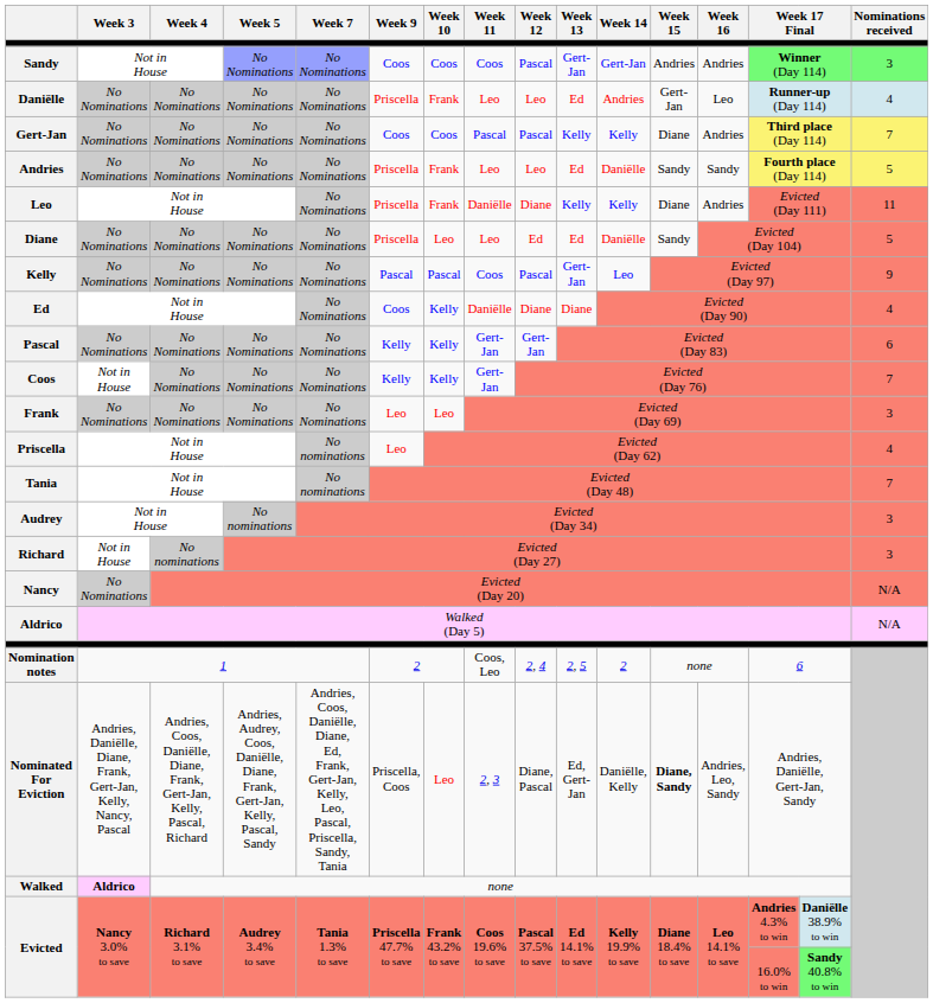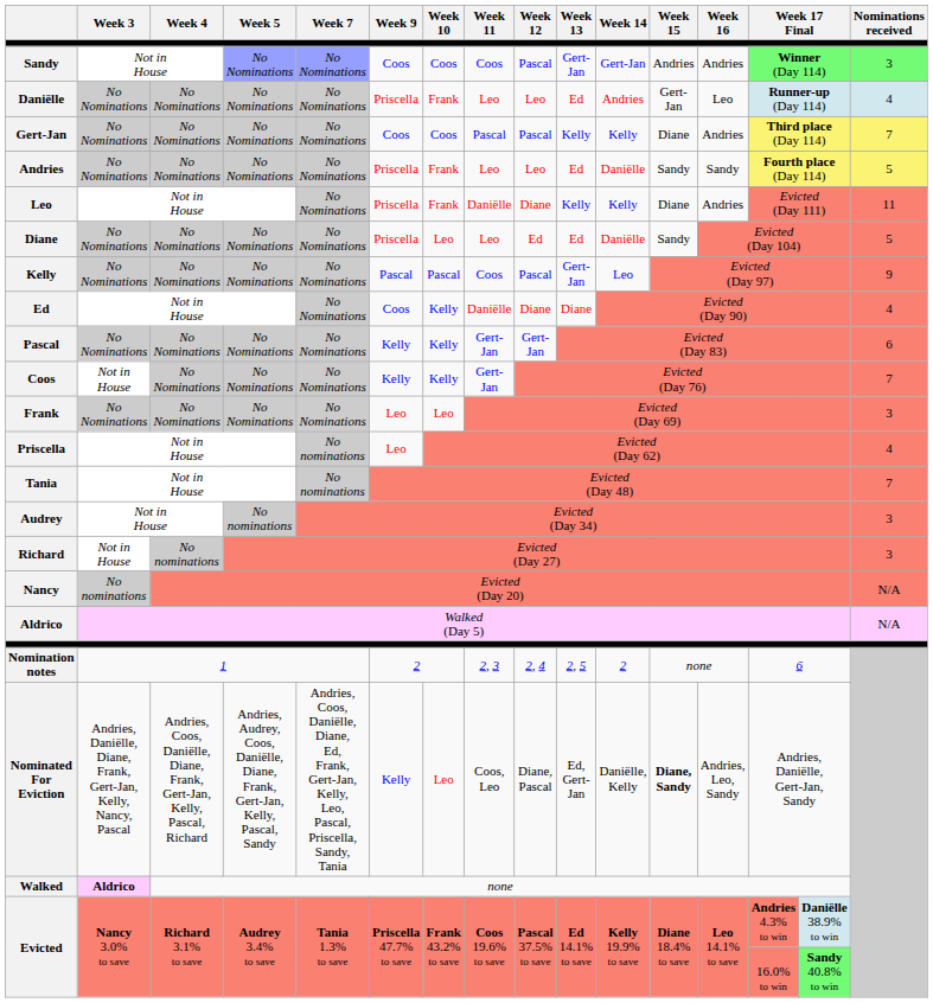 <table class="wikitable" style="text-align:center; width:100%; font-size:85%; line-height:15px;">
 <tr>
 <th style="width:5%"></th>
 <th style="width:5%">Week 3</th>
 <th style="width:5%">Week 4</th>
 <th style="width:5%">Week 5</th>
 <th style="width:5%">Week 7</th>
 <th style="width:5%">Week 9</th>
 <th style="width:5%">Week 10</th>
 <th style="width:5%">Week 11</th>
 <th style="width:5%">Week 12</th>
 <th style="width:5%">Week 13</th>
 <th style="width:5%">Week 14</th>
 <th style="width:5%">Week 15</th>
 <th style="width:5%">Week 16</th>
 <th style="width:5%" colspan="2">Week 17<br>Final</th>
 <th style="width:5%">Nominations<br>received</th>
 </tr>
 <tr>
 <th style="background:#000000" colspan="16"></th>
 </tr>
 <tr>
 <th>Sandy</th>
 <td style="background:#FFFFFF" colspan="2"><em>Not in<br>House</em></td>
 <td style="background:#959FFD;"><em>No<br>Nominations</em></td>
 <td style="background:#959FFD;"><em>No<br>Nominations</em></td>
 <td style="color:blue">Coos</td>
 <td style="color:blue">Coos</td>
 <td style="color:blue">Coos</td>
 <td style="color:blue">Pascal</td>
 <td style="color:blue">Gert-Jan</td>
 <td style="color:blue">Gert-Jan</td>
 <td>Andries</td>
 <td>Andries</td>
 <td colspan="2" style="background:#73FB76"><strong>Winner</strong><br>(Day 114)</td>
 <td style="background:#73FB76">3</td>
 </tr>
 <tr>
 <th>Daniëlle</th>
 <td style="background:#CCCCCC"><em>No<br>Nominations</em></td>
 <td style="background:#CCCCCC"><em>No<br>Nominations</em></td>
 <td style="background:#CCCCCC"><em>No<br>Nominations</em></td>
 <td style="background:#CCCCCC"><em>No<br>Nominations</em></td>
 <td style="color:red">Priscella</td>
 <td style="color:red">Frank</td>
 <td style="color:red">Leo</td>
 <td style="color:red">Leo</td>
 <td style="color:red">Ed</td>
 <td style="color:red">Andries</td>
 <td>Gert-Jan</td>
 <td>Leo</td>
 <td colspan="2" style="background:#D1E8EF"><strong>Runner-up</strong><br>(Day 114)</td>
 <td style="background:#D1E8EF">4</td>
 </tr>
 <tr>
 <th>Gert-Jan</th>
 <td style="background:#CCCCCC"><em>No<br>Nominations</em></td>
 <td style="background:#CCCCCC"><em>No<br>Nominations</em></td>
 <td style="background:#CCCCCC"><em>No<br>Nominations</em></td>
 <td style="background:#CCCCCC"><em>No<br>Nominations</em></td>
 <td style="color:blue">Coos</td>
 <td style="color:blue">Coos</td>
 <td style="color:blue">Pascal</td>
 <td style="color:blue">Pascal</td>
 <td style="color:blue">Kelly</td>
 <td style="color:blue">Kelly</td>
 <td>Diane</td>
 <td>Andries</td>
 <td colspan="2" style="background:#FBF373"><strong>Third place</strong><br>(Day 114)</td>
 <td style="background:#FBF373">7</td>
 </tr>
 <tr>
 <th>Andries</th>
 <td style="background:#CCCCCC"><em>No<br>Nominations</em></td>
 <td style="background:#CCCCCC"><em>No<br>Nominations</em></td>
 <td style="background:#CCCCCC"><em>No<br>Nominations</em></td>
 <td style="background:#CCCCCC"><em>No<br>Nominations</em></td>
 <td style="color:red">Priscella</td>
 <td style="color:red">Frank</td>
 <td style="color:red">Leo</td>
 <td style="color:red">Leo</td>
 <td style="color:red">Ed</td>
 <td style="color:red">Daniëlle</td>
 <td>Sandy</td>
 <td>Sandy</td>
 <td colspan="2" style="background:#FBF373"><strong>Fourth place</strong><br>(Day 114)</td>
 <td style="background:#FBF373">5</td>
 </tr>
 <tr>
 <th>Leo</th>
 <td style="background:#FFFFFF" colspan="3"><em>Not in<br>House</em></td>
 <td style="background:#CCCCCC"><em>No<br>Nominations</em></td>
 <td style="color:red">Priscella</td>
 <td style="color:red">Frank</td>
 <td style="color:red">Daniëlle</td>
 <td style="color:red">Diane</td>
 <td style="color:blue">Kelly</td>
 <td style="color:blue">Kelly</td>
 <td>Diane</td>
 <td>Andries</td>
 <td style="background:#FA8072" colspan="2"><em>Evicted</em><br>(Day 111)</td>
 <td style="background:#FA8072">11</td>
 </tr>
 <tr>
 <th>Diane</th>
 <td style="background:#CCCCCC"><em>No<br>Nominations</em></td>
 <td style="background:#CCCCCC"><em>No<br>Nominations</em></td>
 <td style="background:#CCCCCC"><em>No<br>Nominations</em></td>
 <td style="background:#CCCCCC"><em>No<br>Nominations</em></td>
 <td style="color:red">Priscella</td>
 <td style="color:red">Leo</td>
 <td style="color:red">Leo</td>
 <td style="color:red">Ed</td>
 <td style="color:red">Ed</td>
 <td style="color:red">Daniëlle</td>
 <td>Sandy</td>
 <td style="background:#FA8072" colspan="3"><em>Evicted</em><br>(Day 104)</td>
 <td style="background:#FA8072">5</td>
 </tr>
 <tr>
 <th>Kelly</th>
 <td style="background:#CCCCCC"><em>No<br>Nominations</em></td>
 <td style="background:#CCCCCC"><em>No<br>Nominations</em></td>
 <td style="background:#CCCCCC"><em>No<br>Nominations</em></td>
 <td style="background:#CCCCCC"><em>No<br>Nominations</em></td>
 <td style="color:blue">Pascal</td>
 <td style="color:blue">Pascal</td>
 <td style="color:blue">Coos</td>
 <td style="color:blue">Pascal</td>
 <td style="color:blue">Gert-Jan</td>
 <td style="color:blue">Leo</td>
 <td style="background:#FA8072" colspan="4"><em>Evicted</em><br>(Day 97)</td>
 <td style="background:#FA8072">9</td>
 </tr>
 <tr>
 <th>Ed</th>
 <td style="background:#FFFFFF" colspan="3"><em>Not in<br>House</em></td>
 <td style="background:#CCCCCC"><em>No<br>Nominations</em></td>
 <td style="color:blue">Coos</td>
 <td style="color:blue">Kelly</td>
 <td style="color:red">Daniëlle</td>
 <td style="color:red">Diane</td>
 <td style="color:red">Diane</td>
 <td style="background:#FA8072" colspan="5"><em>Evicted</em><br>(Day 90)</td>
 <td style="background:#FA8072">4</td>
 </tr>
 <tr>
 <th>Pascal</th>
 <td style="background:#CCCCCC"><em>No<br>Nominations</em></td>
 <td style="background:#CCCCCC"><em>No<br>Nominations</em></td>
 <td style="background:#CCCCCC"><em>No<br>Nominations</em></td>
 <td style="background:#CCCCCC"><em>No<br>Nominations</em></td>
 <td style="color:blue">Kelly</td>
 <td style="color:blue">Kelly</td>
 <td style="color:blue">Gert-Jan</td>
 <td style="color:blue">Gert-Jan</td>
 <td style="background:#FA8072" colspan="6"><em>Evicted</em><br>(Day 83)</td>
 <td style="background:#FA8072">6</td>
 </tr>
 <tr>
 <th>Coos</th>
 <td style="background:#FFFFFF"><em>Not in<br>House</em></td>
 <td style="background:#CCCCCC"><em>No<br>Nominations</em></td>
 <td style="background:#CCCCCC"><em>No<br>Nominations</em></td>
 <td style="background:#CCCCCC"><em>No<br>Nominations</em></td>
 <td style="color:blue">Kelly</td>
 <td style="color:blue">Kelly</td>
 <td style="color:blue">Gert-Jan</td>
 <td style="background:#FA8072" colspan="7"><em>Evicted</em><br>(Day 76)</td>
 <td style="background:#FA8072">7</td>
 </tr>
 <tr>
 <th>Frank</th>
 <td style="background:#CCCCCC"><em>No<br>Nominations</em></td>
 <td style="background:#CCCCCC"><em>No<br>Nominations</em></td>
 <td style="background:#CCCCCC"><em>No<br>Nominations</em></td>
 <td style="background:#CCCCCC"><em>No<br>Nominations</em></td>
 <td style="color:red">Leo</td>
 <td style="color:red">Leo</td>
 <td style="background:#FA8072" colspan="8"><em>Evicted</em><br>(Day 69)</td>
 <td style="background:#FA8072">3</td>
 </tr>
 <tr>
 <th>Priscella</th>
 <td style="background:#FFFFFF" colspan="3"><em>Not in<br>House</em></td>
 <td style="background:#CCCCCC"><em>No<br>nominations</em></td>
 <td style="color:red">Leo</td>
 <td style="background:#FA8072" colspan="9"><em>Evicted</em><br>(Day 62)</td>
 <td style="background:#FA8072">4</td>
 </tr>
 <tr>
 <th>Tania</th>
 <td style="background:#FFFFFF" colspan="3"><em>Not in<br>House</em></td>
 <td style="background:#CCCCCC"><em>No<br>nominations</em></td>
 <td style="background:#FA8072" colspan="10"><em>Evicted</em><br>(Day 48)</td>
 <td style="background:#FA8072">7</td>
 </tr>
 <tr>
 <th>Audrey</th>
 <td style="background:#FFFFFF" colspan="2"><em>Not in<br>House</em></td>
 <td style="background:#CCCCCC"><em>No<br>nominations</em></td>
 <td style="background:#FA8072" colspan="11"><em>Evicted</em><br>(Day 34)</td>
 <td style="background:#FA8072">3</td>
 </tr>
 <tr>
 <th>Richard</th>
 <td style="background:#FFFFFF"><em>Not in<br>House</em></td>
 <td style="background:#CCCCCC"><em>No<br>nominations</em></td>
 <td style="background:#FA8072" colspan="12"><em>Evicted</em><br>(Day 27)</td>
 <td style="background:#FA8072">3</td>
 </tr>
 <tr>
 <th>Nancy</th>
-<td style="background:#CCCCCC"><em>No<br>Nominations</em></td>
+<td style="background:#CCCCCC"><em>No<br>nominations</em></td>
 <td style="background:#FA8072" colspan="13"><em>Evicted</em><br>(Day 20)</td>
 <td style="background:#FA8072">N/A</td>
 </tr>
 <tr>
 <th>Aldrico</th>
 <td style="background:#FFCCFF" colspan="14"><em>Walked</em><br>(Day 5)</td>
 <td style="background:#FFCCFF">N/A</td>
 </tr>
 <tr>
 <th style="background:#000000" colspan="16"></th>
 </tr>
 <tr>
 <th>Nomination notes</th>
 <td colspan="4"><em><a href='#'>1</a></em></td>
 <td colspan="2"><em><a href='#'>2</a></em></td>
-<td>Coos,<br>Leo</td>
+<td><em><a href='#'>2</a></em>, <em><a href='#'>3</a></em></td>
 <td><em><a href='#'>2</a></em>, <em><a href='#'>4</a></em></td>
 <td><em><a href='#'>2</a></em>, <em><a href='#'>5</a></em></td>
 <td><em><a href='#'>2</a></em></td>
 <td colspan="2"><em>none</em></td>
 <td colspan="2"><em><a href='#'>6</a></em></td>
 <td style="background:#ccc" rowspan="5"></td>
 </tr>
 <tr>
 <th>Nominated<br>For Eviction</th>
 <td>Andries,<br>Daniëlle,<br>Diane,<br>Frank,<br>Gert-Jan,<br>Kelly,<br>Nancy,<br>Pascal</td>
 <td>Andries,<br>Coos,<br>Daniëlle,<br>Diane,<br>Frank,<br>Gert-Jan,<br>Kelly,<br>Pascal,<br>Richard</td>
 <td>Andries,<br>Audrey,<br>Coos,<br>Daniëlle,<br>Diane,<br>Frank,<br>Gert-Jan,<br>Kelly,<br>Pascal,<br>Sandy</td>
 <td>Andries,<br>Coos,<br>Daniëlle,<br>Diane,<br>Ed,<br>Frank,<br>Gert-Jan,<br>Kelly,<br>Leo,<br>Pascal,<br>Priscella,<br>Sandy,<br>Tania</td>
-<td>Priscella,<br>Coos</td>
+<td style="color:blue">Kelly</td>
 <td style="color:red">Leo</td>
-<td><em><a href='#'>2</a></em>, <em><a href='#'>3</a></em></td>
+<td>Coos,<br>Leo</td>
 <td>Diane,<br>Pascal</td>
 <td>Ed,<br>Gert-Jan</td>
 <td>Daniëlle,<br>Kelly</td>
 <td><strong>Diane,<br>Sandy</strong></td>
 <td>Andries,<br>Leo,<br>Sandy</td>
 <td colspan="2">Andries,<br>Daniëlle,<br>Gert-Jan,<br>Sandy</td>
 </tr>
 <tr>
 <th>Walked</th>
 <td style="background:#FFCCFF"><strong>Aldrico</strong></td>
 <td colspan="13"><em>none</em></td>
 </tr>
 <tr>
 <th rowspan="2">Evicted</th>
 <td style="background:#FA8072" rowspan="2"><strong>Nancy</strong><br>3.0%<br><small>to save</small></td>
 <td style="background:#FA8072" rowspan="2"><strong>Richard</strong><br>3.1%<br><small>to save</small></td>
 <td style="background:#FA8072" rowspan="2"><strong>Audrey</strong><br>3.4%<br><small>to save</small></td>
 <td style="background:#FA8072" rowspan="2"><strong>Tania</strong><br>1.3%<br><small>to save</small></td>
 <td style="background:#FA8072" rowspan="2"><strong>Priscella</strong><br>47.7%<br><small>to save</small></td>
 <td style="background:#FA8072" rowspan="2"><strong>Frank</strong><br>43.2%<br><small>to save</small></td>
 <td style="background:#FA8072" rowspan="2"><strong>Coos</strong><br>19.6%<br><small>to save</small></td>
 <td style="background:#FA8072" rowspan="2"><strong>Pascal</strong><br>37.5%<br><small>to save</small></td>
 <td style="background:#FA8072" rowspan="2"><strong>Ed</strong><br>14.1%<br><small>to save</small></td>
 <td style="background:#FA8072" rowspan="2"><strong>Kelly</strong><br>19.9%<br><small>to save</small></td>
 <td style="background:#FA8072" rowspan="2"><strong>Diane</strong><br>18.4%<br><small>to save</small></td>
 <td style="background:#FA8072" rowspan="2"><strong>Leo</strong><br>14.1%<br><small>to save</small></td>
 <td style="background:#FA8072"><strong>Andries</strong><br>4.3%<br><small>to win</small></td>
 <td style="background:#D1E8EF"><strong>Daniëlle</strong><br>38.9%<br><small>to win</small></td>
 </tr>
 <tr>
 <td style="background:#FA8072"><br>16.0%<br><small>to win</small></td>
 <td style="background:#73FB76"><strong>Sandy</strong><br>40.8%<br><small>to win</small></td>
 </tr>
 </table>
